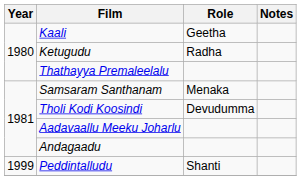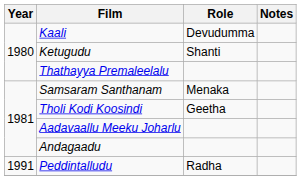 <table class="wikitable sortable">
 <tr>
 <th>Year</th>
 <th>Film</th>
 <th>Role</th>
 <th class="unsortable">Notes</th>
 </tr>
 <tr>
 <td rowspan="3">1980</td>
 <td><em><a href='#'>Kaali</a></em></td>
-<td>Geetha</td>
+<td>Devudumma</td>
 <td></td>
 </tr>
 <tr>
 <td><em>Ketugudu</em></td>
-<td>Radha</td>
+<td>Shanti</td>
 <td></td>
 </tr>
 <tr>
 <td><em><a href='#'>Thathayya Premaleelalu</a></em></td>
 <td></td>
 <td></td>
 </tr>
 <tr>
 <td rowspan="4">1981</td>
 <td><em>Samsaram Santhanam</em></td>
 <td>Menaka</td>
 <td></td>
 </tr>
 <tr>
 <td><em><a href='#'>Tholi Kodi Koosindi</a></em></td>
-<td>Devudumma</td>
+<td>Geetha</td>
 <td></td>
 </tr>
 <tr>
 <td><em><a href='#'>Aadavaallu Meeku Joharlu</a></em></td>
 <td></td>
 <td></td>
 </tr>
 <tr>
 <td><em>Andagaadu</em></td>
 <td></td>
 <td></td>
 </tr>
 <tr>
-<td>1999</td>
+<td>1991</td>
 <td><em><a href='#'>Peddintalludu</a></em></td>
-<td>Shanti</td>
+<td>Radha</td>
 <td></td>
 </tr>
 <tr>
 </tr>
 </table>
